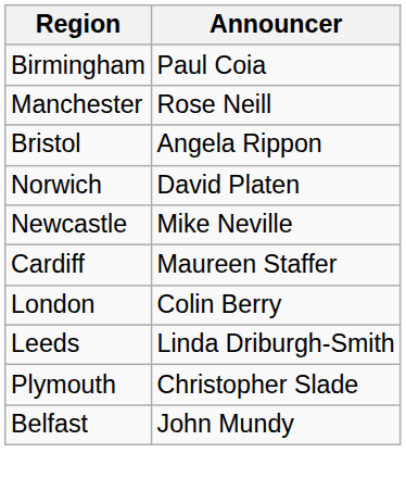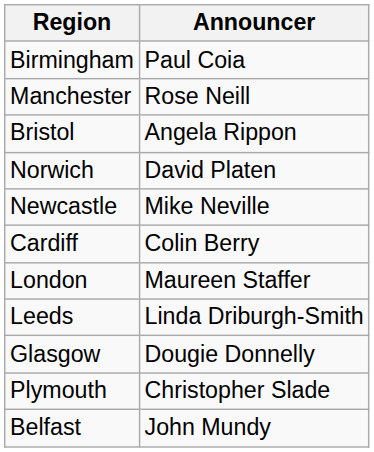 <table class="wikitable">
 <tr>
 <th>Region</th>
 <th>Announcer</th>
 </tr>
 <tr>
 <td>Birmingham</td>
 <td>Paul Coia</td>
 </tr>
 <tr>
 <td>Manchester</td>
 <td>Rose Neill</td>
 </tr>
 <tr>
 <td>Bristol</td>
 <td>Angela Rippon</td>
 </tr>
 <tr>
 <td>Norwich</td>
 <td>David Platen</td>
 </tr>
 <tr>
 <td>Newcastle</td>
 <td>Mike Neville</td>
 </tr>
 <tr>
 <td>Cardiff</td>
-<td>Maureen Staffer</td>
+<td>Colin Berry</td>
 </tr>
 <tr>
 <td>London</td>
-<td>Colin Berry</td>
+<td>Maureen Staffer</td>
 </tr>
 <tr>
 <td>Leeds</td>
 <td>Linda Driburgh-Smith</td>
+</tr>
+<tr>
+<td>Glasgow</td>
+<td>Dougie Donnelly</td>
 </tr>
 <tr>
 <td>Plymouth</td>
 <td>Christopher Slade</td>
 </tr>
 <tr>
 <td>Belfast</td>
 <td>John Mundy</td>
 </tr>
 </table>
